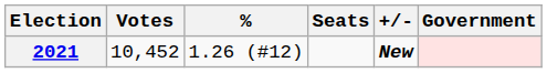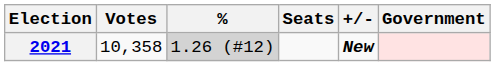 <table class="wikitable" style="text-align:right;">
 <tr>
 <th>Election</th>
 <th>Votes</th>
 <th>%</th>
 <th>Seats</th>
 <th>+/-</th>
 <th>Government</th>
 </tr>
 <tr>
 <th><a href='#'>2021</a></th>
-<td>10,452</td>
-<td>1.26 (#12)</td>
+<td>10,358</td>
+<td style="background: lightgrey;">1.26 (#12)</td>
 <td></td>
 <td><strong><em>New</em></strong></td>
 <td align=center style="background:#FFE3E3;"></td>
 </tr>
 </table>
